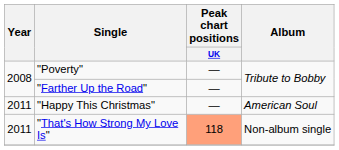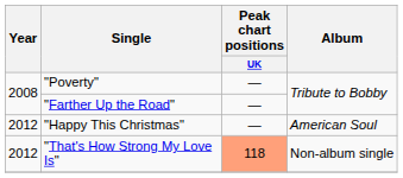 <table class="wikitable" style="text-align:center;">
 <tr>
 <th rowspan="2">Year</th>
 <th width="210" rowspan="2">Single</th>
 <th colspan="1">Peak chart positions</th>
 <th rowspan="2">Album</th>
 </tr>
 <tr>
 <th style="width:3em;font-size:75%"><a href='#'>UK</a><br></th>
 </tr>
 <tr>
 <td rowspan="2">2008</td>
 <td align="left">"Poverty"</td>
 <td align="center">—</td>
 <td rowspan="2" align="left"><em>Tribute to Bobby</em></td>
 </tr>
 <tr>
 <td align="left">"<a href='#'>Farther Up the Road</a>"</td>
 <td align="center">—</td>
 </tr>
 <tr>
-<td rowspan="1">2011</td>
+<td rowspan="1">2012</td>
 <td align="left">"Happy This Christmas"</td>
 <td align="center">—</td>
 <td rowspan="1" align="left"><em>American Soul</em></td>
 </tr>
 <tr>
-<td rowspan="1">2011</td>
+<td rowspan="1">2012</td>
 <td align="left">"<a href='#'>That's How Strong My Love Is</a>"</td>
 <td align="center" style="background: lightsalmon;">118</td>
 <td rowspan="1" align="left">Non-album single</td>
 </tr>
 <tr>
 </tr>
 </table>
